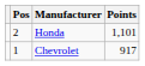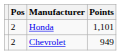 <table class="wikitable" style="font-size: 95%;">
 <tr>
 <th></th>
 <th>Pos</th>
 <th>Manufacturer</th>
 <th>Points</th>
 </tr>
 <tr>
 <td align="left"></td>
 <td>2</td>
 <td> <a href='#'>Honda</a></td>
 <td align="right">1,101</td>
 </tr>
 <tr>
 <td align="left"></td>
-<td>1</td>
+<td>2</td>
 <td> <a href='#'>Chevrolet</a></td>
-<td align="right">917</td>
+<td align="right">949</td>
 </tr>
 </table>
